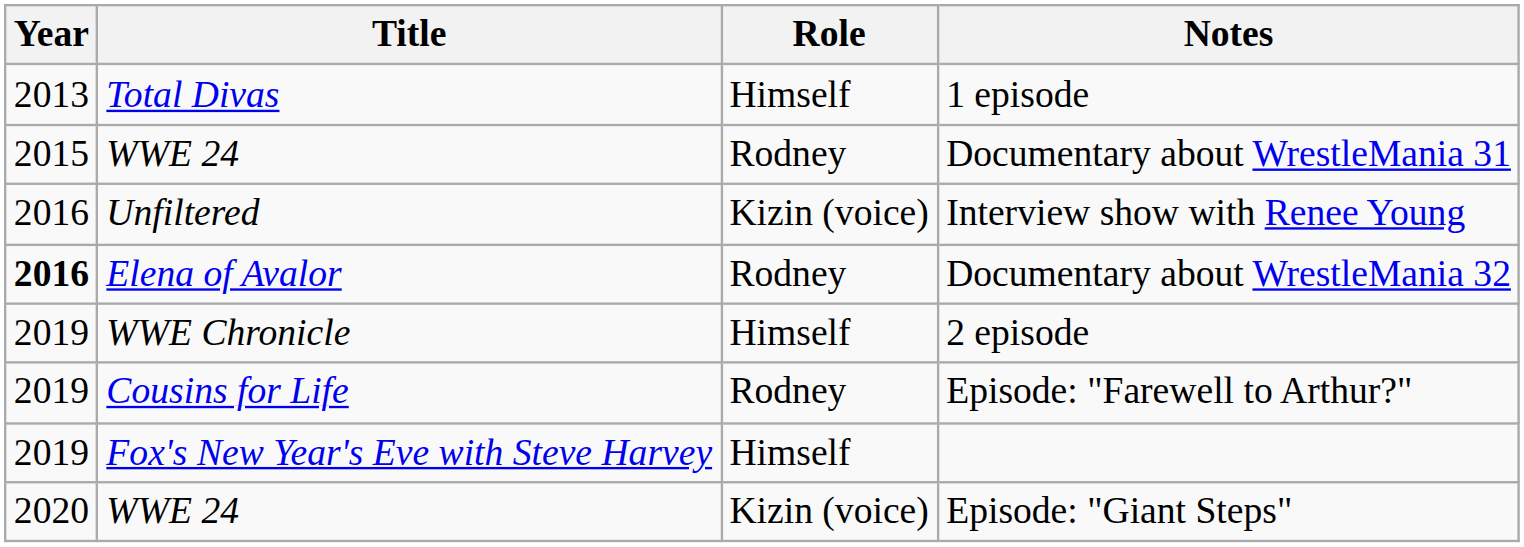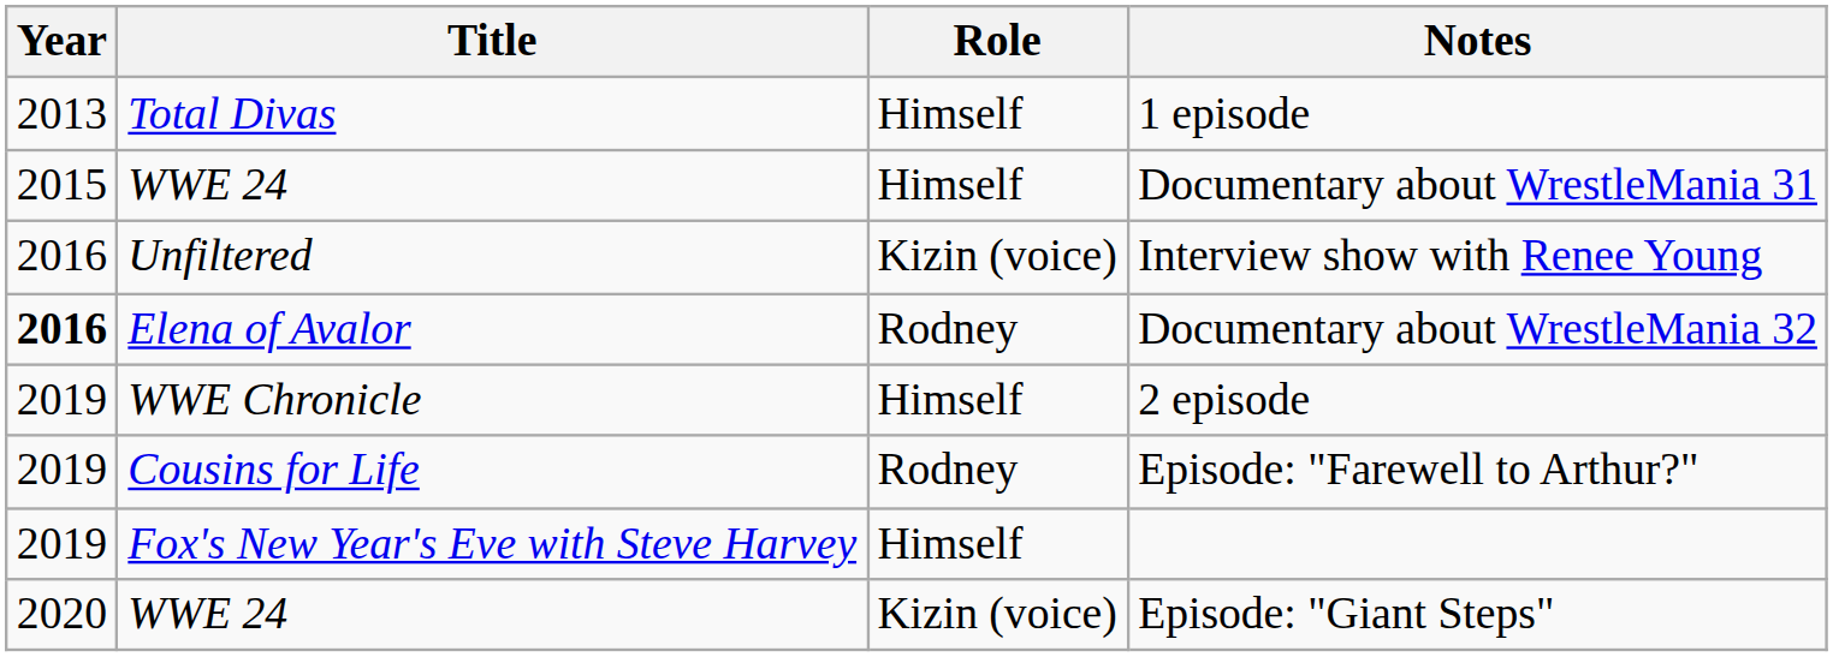 <table class="wikitable sortable">
 <tr>
 <th>Year</th>
 <th>Title</th>
 <th>Role</th>
 <th class="unsortable">Notes</th>
 </tr>
 <tr>
 <td>2013</td>
 <td><em><a href='#'>Total Divas</a></em></td>
 <td>Himself</td>
 <td>1 episode</td>
 </tr>
 <tr>
 <td>2015</td>
 <td><em>WWE 24</em></td>
-<td>Rodney</td>
+<td>Himself</td>
 <td>Documentary about <a href='#'>WrestleMania 31</a></td>
 </tr>
 <tr>
 <td>2016</td>
 <td><em>Unfiltered</em></td>
 <td>Kizin (voice)</td>
 <td>Interview show with <a href='#'>Renee Young</a></td>
 </tr>
 <tr>
 <td><strong>2016</strong></td>
 <td><em><a href='#'>Elena of Avalor</a></em></td>
 <td>Rodney</td>
 <td>Documentary about <a href='#'>WrestleMania 32</a></td>
 </tr>
 <tr>
 <td>2019</td>
 <td><em>WWE Chronicle</em></td>
 <td>Himself</td>
 <td>2 episode</td>
 </tr>
 <tr>
 <td>2019</td>
 <td><em><a href='#'>Cousins for Life</a></em></td>
 <td>Rodney</td>
 <td>Episode: "Farewell to Arthur?"</td>
 </tr>
 <tr>
 <td>2019</td>
 <td><em><a href='#'>Fox's New Year's Eve with Steve Harvey</a></em></td>
 <td>Himself</td>
 <td></td>
 </tr>
 <tr>
 <td>2020</td>
 <td><em>WWE 24</em></td>
 <td>Kizin (voice)</td>
 <td>Episode: "Giant Steps"</td>
 </tr>
 </table>
